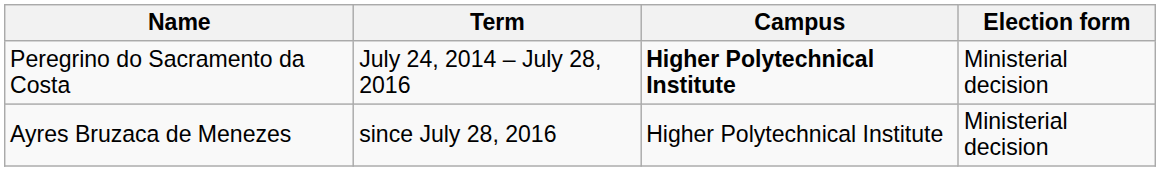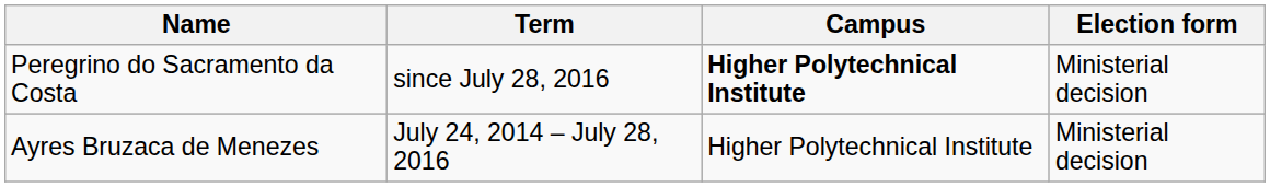 <table class="wikitable sortable"  width="800"  width="1000">
 <tr>
 <th rowspan="1">Name</th>
 <th rowspan="1">Term</th>
 <th rowspan="1">Campus</th>
 <th rowspan="1">Election form</th>
 </tr>
 <tr>
 <td>Peregrino do Sacramento da Costa</td>
-<td>July 24, 2014 – July 28, 2016</td>
+<td>since July 28, 2016</td>
 <td><strong>Higher Polytechnical Institute</strong></td>
 <td>Ministerial decision</td>
 </tr>
 <tr>
 <td>Ayres Bruzaca de Menezes</td>
-<td>since July 28, 2016</td>
+<td>July 24, 2014 – July 28, 2016</td>
 <td>Higher Polytechnical Institute</td>
 <td>Ministerial decision</td>
 </tr>
 </table>
